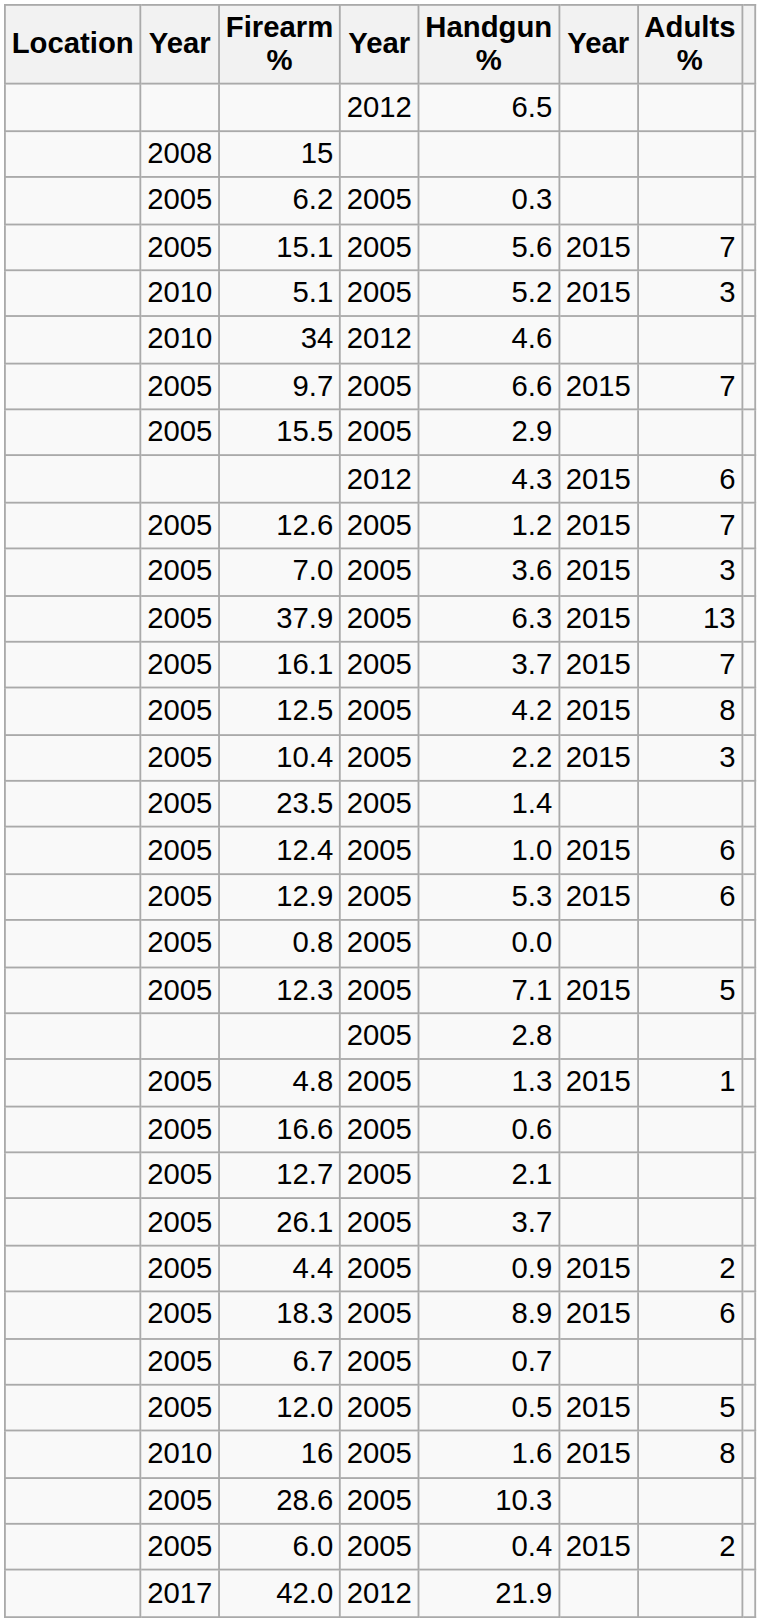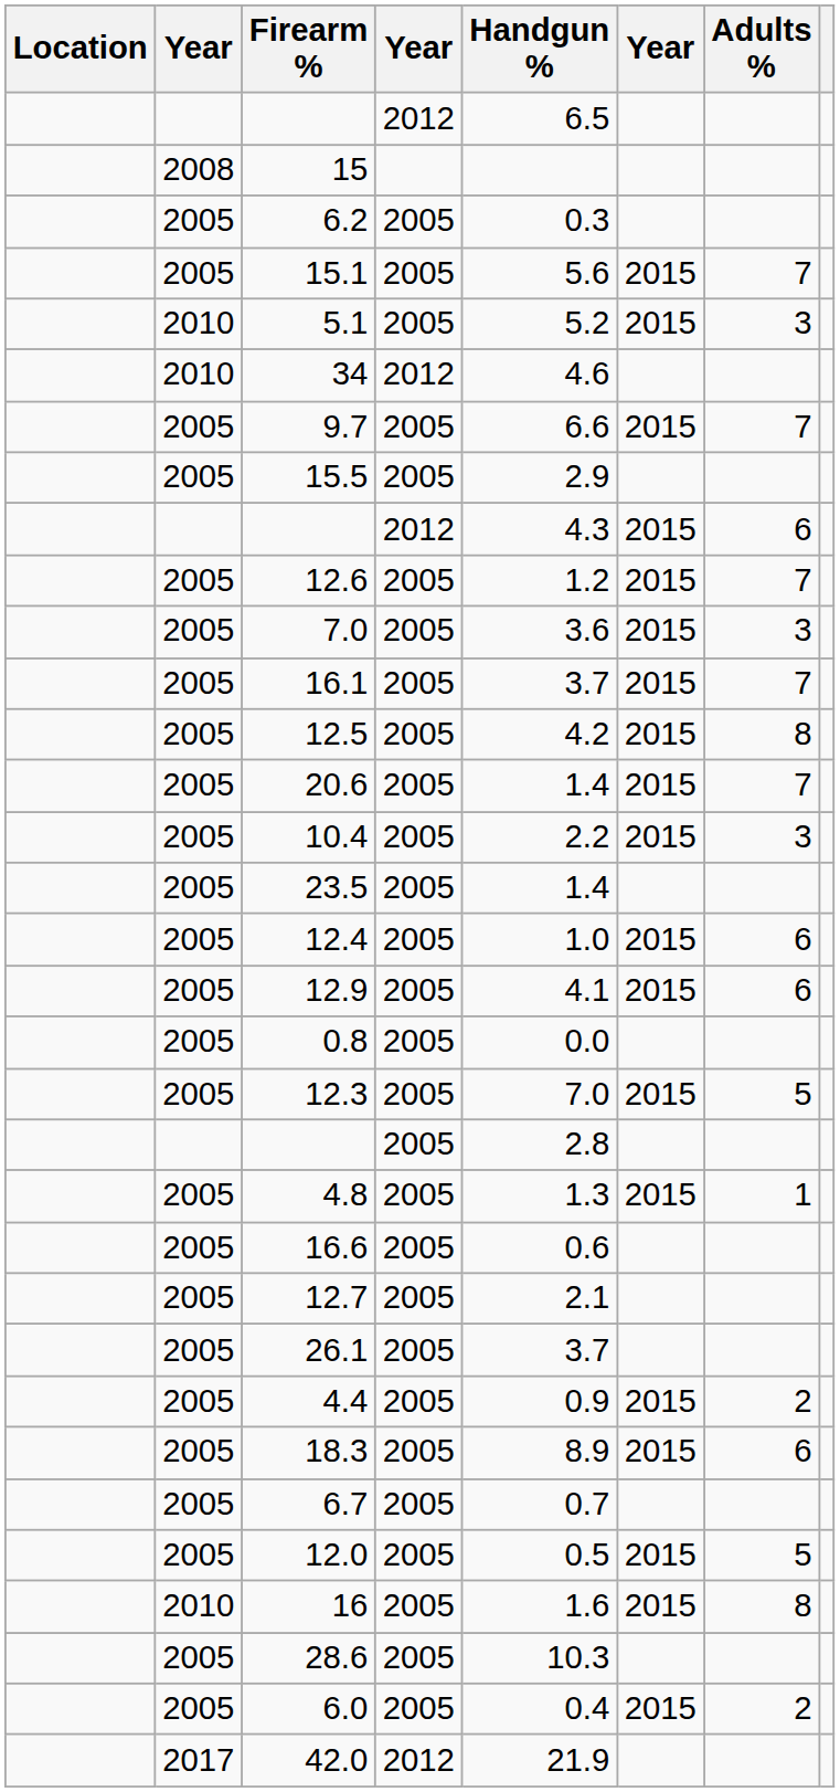 <table border=1 class="wikitable sortable mw-datatable static-row-numbers sort-under sticky-table-col1 sticky-table-head col1left" style=text-align:right;>
 <tr>
 <th scope=col style=text-align:left>Location</th>
 <th scope=col>Year</th>
 <th scope=col>Firearm<br>%</th>
 <th scope=col>Year</th>
 <th scope=col>Handgun<br>%</th>
 <th scope=col>Year</th>
 <th scope=col>Adults<br>%</th>
 <th scope=col><br></th>
 </tr>
 <tr>
 <td></td>
 <td></td>
 <td></td>
 <td>2012</td>
 <td>6.5</td>
 <td></td>
 <td></td>
 <td></td>
 </tr>
 <tr>
 <td></td>
 <td>2008</td>
 <td>15</td>
 <td></td>
 <td></td>
 <td></td>
 <td></td>
 <td></td>
 </tr>
 <tr>
 <td></td>
 <td>2005</td>
 <td>6.2</td>
 <td>2005</td>
 <td>0.3</td>
 <td></td>
 <td></td>
 <td></td>
 </tr>
 <tr>
 <td></td>
 <td>2005</td>
 <td>15.1</td>
 <td>2005</td>
 <td>5.6</td>
 <td>2015</td>
 <td>7</td>
 <td></td>
 </tr>
 <tr>
 <td></td>
 <td>2010</td>
 <td>5.1</td>
 <td>2005</td>
 <td>5.2</td>
 <td>2015</td>
 <td>3</td>
 <td></td>
 </tr>
 <tr>
 <td></td>
 <td>2010</td>
 <td>34</td>
 <td>2012</td>
 <td>4.6</td>
 <td></td>
 <td></td>
 <td></td>
 </tr>
 <tr>
 <td></td>
 <td>2005</td>
 <td>9.7</td>
 <td>2005</td>
 <td>6.6</td>
 <td>2015</td>
 <td>7</td>
 <td></td>
 </tr>
 <tr>
 <td></td>
 <td>2005</td>
 <td>15.5</td>
 <td>2005</td>
 <td>2.9</td>
 <td></td>
 <td></td>
 <td></td>
 </tr>
 <tr>
 <td></td>
 <td></td>
 <td></td>
 <td>2012</td>
 <td>4.3</td>
 <td>2015</td>
 <td>6</td>
 <td></td>
 </tr>
 <tr>
 <td></td>
 <td>2005</td>
 <td>12.6</td>
 <td>2005</td>
 <td>1.2</td>
 <td>2015</td>
 <td>7</td>
 <td></td>
 </tr>
 <tr>
 <td></td>
 <td>2005</td>
 <td>7.0</td>
 <td>2005</td>
 <td>3.6</td>
 <td>2015</td>
 <td>3</td>
 <td></td>
 </tr>
 <tr>
 <td></td>
 <td>2005</td>
-<td>37.9</td>
-<td>2005</td>
-<td>6.3</td>
-<td>2015</td>
-<td>13</td>
-<td></td>
-</tr>
-<tr>
-<td></td>
-<td>2005</td>
 <td>16.1</td>
 <td>2005</td>
 <td>3.7</td>
 <td>2015</td>
 <td>7</td>
 <td></td>
 </tr>
 <tr>
 <td></td>
 <td>2005</td>
 <td>12.5</td>
 <td>2005</td>
 <td>4.2</td>
 <td>2015</td>
 <td>8</td>
+<td></td>
+</tr>
+<tr>
+<td></td>
+<td>2005</td>
+<td>20.6</td>
+<td>2005</td>
+<td>1.4</td>
+<td>2015</td>
+<td>7</td>
 <td></td>
 </tr>
 <tr>
 <td></td>
 <td>2005</td>
 <td>10.4</td>
 <td>2005</td>
 <td>2.2</td>
 <td>2015</td>
 <td>3</td>
 <td></td>
 </tr>
 <tr>
 <td></td>
 <td>2005</td>
 <td>23.5</td>
 <td>2005</td>
 <td>1.4</td>
 <td></td>
 <td></td>
 <td></td>
 </tr>
 <tr>
 <td></td>
 <td>2005</td>
 <td>12.4</td>
 <td>2005</td>
 <td>1.0</td>
 <td>2015</td>
 <td>6</td>
 <td></td>
 </tr>
 <tr>
 <td></td>
 <td>2005</td>
 <td>12.9</td>
 <td>2005</td>
-<td>5.3</td>
+<td>4.1</td>
 <td>2015</td>
 <td>6</td>
 <td></td>
 </tr>
 <tr>
 <td></td>
 <td>2005</td>
 <td>0.8</td>
 <td>2005</td>
 <td>0.0</td>
 <td></td>
 <td></td>
 <td></td>
 </tr>
 <tr>
 <td></td>
 <td>2005</td>
 <td>12.3</td>
 <td>2005</td>
-<td>7.1</td>
+<td>7.0</td>
 <td>2015</td>
 <td>5</td>
 <td></td>
 </tr>
 <tr>
 <td></td>
 <td></td>
 <td></td>
 <td>2005</td>
 <td>2.8</td>
 <td></td>
 <td></td>
 <td></td>
 </tr>
 <tr>
 <td></td>
 <td>2005</td>
 <td>4.8</td>
 <td>2005</td>
 <td>1.3</td>
 <td>2015</td>
 <td>1</td>
 <td></td>
 </tr>
 <tr>
 <td></td>
 <td>2005</td>
 <td>16.6</td>
 <td>2005</td>
 <td>0.6</td>
 <td></td>
 <td></td>
 <td></td>
 </tr>
 <tr>
 <td></td>
 <td>2005</td>
 <td>12.7</td>
 <td>2005</td>
 <td>2.1</td>
 <td></td>
 <td></td>
 <td></td>
 </tr>
 <tr>
 <td></td>
 <td>2005</td>
 <td>26.1</td>
 <td>2005</td>
 <td>3.7</td>
 <td></td>
 <td></td>
 <td></td>
 </tr>
 <tr>
 <td></td>
 <td>2005</td>
 <td>4.4</td>
 <td>2005</td>
 <td>0.9</td>
 <td>2015</td>
 <td>2</td>
 <td></td>
 </tr>
 <tr>
 <td></td>
 <td>2005</td>
 <td>18.3</td>
 <td>2005</td>
 <td>8.9</td>
 <td>2015</td>
 <td>6</td>
 <td></td>
 </tr>
 <tr>
 <td></td>
 <td>2005</td>
 <td>6.7</td>
 <td>2005</td>
 <td>0.7</td>
 <td></td>
 <td></td>
 <td></td>
 </tr>
 <tr>
 <td></td>
 <td>2005</td>
 <td>12.0</td>
 <td>2005</td>
 <td>0.5</td>
 <td>2015</td>
 <td>5</td>
 <td></td>
 </tr>
 <tr>
 <td></td>
 <td>2010</td>
 <td>16</td>
 <td>2005</td>
 <td>1.6</td>
 <td>2015</td>
 <td>8</td>
 <td></td>
 </tr>
 <tr>
 <td></td>
 <td>2005</td>
 <td>28.6</td>
 <td>2005</td>
 <td>10.3</td>
 <td></td>
 <td></td>
 <td></td>
 </tr>
 <tr>
 <td></td>
 <td>2005</td>
 <td>6.0</td>
 <td>2005</td>
 <td>0.4</td>
 <td>2015</td>
 <td>2</td>
 <td></td>
 </tr>
 <tr>
 <td></td>
 <td>2017</td>
 <td>42.0</td>
 <td>2012</td>
 <td>21.9</td>
 <td></td>
 <td></td>
 <td></td>
 </tr>
 </table>
